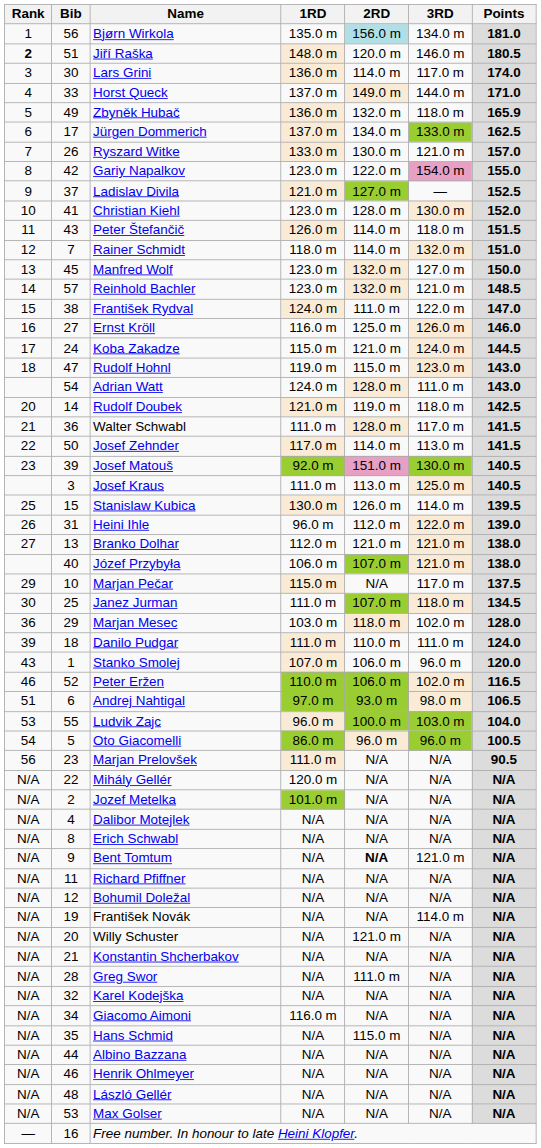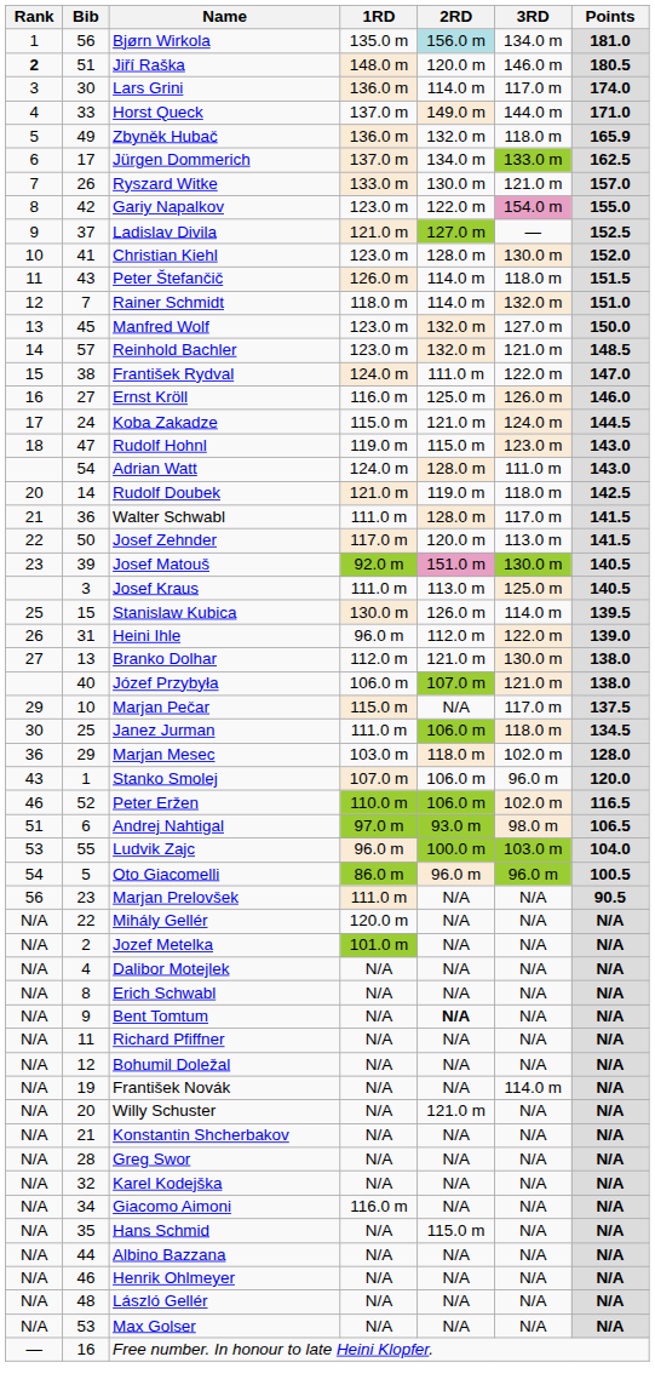 <table class="wikitable collapsible autocollapse sortable" style="text-align:center; line-height:16px; width:40%;">
 <tr>
 <th width=35>Rank</th>
 <th width=30>Bib</th>
 <th width=180>Name</th>
 <th width=55>1RD</th>
 <th width=55>2RD</th>
 <th width=55>3RD</th>
 <th width=55>Points</th>
 </tr>
 <tr>
 <td>1</td>
 <td>56</td>
 <td align=left> <a href='#'>Bjørn Wirkola</a></td>
 <td align=center>135.0 m</td>
 <td align=center bgcolor=#B0E0E6>156.0 m</td>
 <td align=center>134.0 m</td>
 <td align=center bgcolor=#DCDCDC><strong>181.0</strong></td>
 </tr>
 <tr>
 <td><strong>2</strong></td>
 <td>51</td>
 <td align=left> <a href='#'>Jiří Raška</a></td>
 <td align=center bgcolor=#FAEBD7>148.0 m</td>
 <td align=center>120.0 m</td>
 <td align=center>146.0 m</td>
 <td align=center bgcolor=#DCDCDC><strong>180.5</strong></td>
 </tr>
 <tr>
 <td>3</td>
 <td>30</td>
 <td align=left> <a href='#'>Lars Grini</a></td>
 <td align=center bgcolor=#FAEBD7>136.0 m</td>
 <td align=center>114.0 m</td>
 <td align=center>117.0 m</td>
 <td align=center bgcolor=#DCDCDC><strong>174.0</strong></td>
 </tr>
 <tr>
 <td>4</td>
 <td>33</td>
 <td align=left> <a href='#'>Horst Queck</a></td>
 <td align=center>137.0 m</td>
 <td align=center bgcolor=#FAEBD7>149.0 m</td>
 <td align=center>144.0 m</td>
 <td align=center bgcolor=#DCDCDC><strong>171.0</strong></td>
 </tr>
 <tr>
 <td>5</td>
 <td>49</td>
 <td align=left> <a href='#'>Zbyněk Hubač</a></td>
 <td align=center bgcolor=#FAEBD7>136.0 m</td>
 <td align=center>132.0 m</td>
 <td align=center>118.0 m</td>
 <td align=center bgcolor=#DCDCDC><strong>165.9</strong></td>
 </tr>
 <tr>
 <td>6</td>
 <td>17</td>
 <td align=left> <a href='#'>Jürgen Dommerich</a></td>
 <td align=center bgcolor=#FAEBD7>137.0 m</td>
 <td align=center>134.0 m</td>
 <td align=center bgcolor=#9ACD32>133.0 m</td>
 <td align=center bgcolor=#DCDCDC><strong>162.5</strong></td>
 </tr>
 <tr>
 <td>7</td>
 <td>26</td>
 <td align=left> <a href='#'>Ryszard Witke</a></td>
 <td align=center bgcolor=#FAEBD7>133.0 m</td>
 <td align=center>130.0 m</td>
 <td align=center>121.0 m</td>
 <td align=center bgcolor=#DCDCDC><strong>157.0</strong></td>
 </tr>
 <tr>
 <td>8</td>
 <td>42</td>
 <td align=left> <a href='#'>Gariy Napalkov</a></td>
 <td align=center>123.0 m</td>
 <td align=center>122.0 m</td>
 <td align=center bgcolor=#E79FC4>154.0 m</td>
 <td align=center bgcolor=#DCDCDC><strong>155.0</strong></td>
 </tr>
 <tr>
 <td>9</td>
 <td>37</td>
 <td align=left> <a href='#'>Ladislav Divila</a></td>
 <td align=center bgcolor=#FAEBD7>121.0 m</td>
 <td align=center bgcolor=#9ACD32>127.0 m</td>
 <td align=center>—</td>
 <td align=center bgcolor=#DCDCDC><strong>152.5</strong></td>
 </tr>
 <tr>
 <td>10</td>
 <td>41</td>
 <td align=left> <a href='#'>Christian Kiehl</a></td>
 <td align=center>123.0 m</td>
 <td align=center>128.0 m</td>
 <td align=center bgcolor=#FAEBD7>130.0 m</td>
 <td align=center bgcolor=#DCDCDC><strong>152.0</strong></td>
 </tr>
 <tr>
 <td>11</td>
 <td>43</td>
 <td align=left> <a href='#'>Peter Štefančič</a></td>
 <td align=center bgcolor=#FAEBD7>126.0 m</td>
 <td align=center>114.0 m</td>
 <td align=center>118.0 m</td>
 <td align=center bgcolor=#DCDCDC><strong>151.5</strong></td>
 </tr>
 <tr>
 <td>12</td>
 <td>7</td>
 <td align=left> <a href='#'>Rainer Schmidt</a></td>
 <td align=center>118.0 m</td>
 <td align=center>114.0 m</td>
 <td align=center bgcolor=#FAEBD7>132.0 m</td>
 <td align=center bgcolor=#DCDCDC><strong>151.0</strong></td>
 </tr>
 <tr>
 <td>13</td>
 <td>45</td>
 <td align=left> <a href='#'>Manfred Wolf</a></td>
 <td align=center>123.0 m</td>
 <td align=center bgcolor=#FAEBD7>132.0 m</td>
 <td align=center>127.0 m</td>
 <td align=center bgcolor=#DCDCDC><strong>150.0</strong></td>
 </tr>
 <tr>
 <td>14</td>
 <td>57</td>
 <td align=left> <a href='#'>Reinhold Bachler</a></td>
 <td align=center>123.0 m</td>
 <td align=center bgcolor=#FAEBD7>132.0 m</td>
 <td align=center>121.0 m</td>
 <td align=center bgcolor=#DCDCDC><strong>148.5</strong></td>
 </tr>
 <tr>
 <td>15</td>
 <td>38</td>
 <td align=left> <a href='#'>František Rydval</a></td>
 <td align=center bgcolor=#FAEBD7>124.0 m</td>
 <td align=center>111.0 m</td>
 <td align=center>122.0 m</td>
 <td align=center bgcolor=#DCDCDC><strong>147.0</strong></td>
 </tr>
 <tr>
 <td>16</td>
 <td>27</td>
 <td align=left> <a href='#'>Ernst Kröll</a></td>
 <td align=center>116.0 m</td>
 <td align=center>125.0 m</td>
 <td align=center bgcolor=#FAEBD7>126.0 m</td>
 <td align=center bgcolor=#DCDCDC><strong>146.0</strong></td>
 </tr>
 <tr>
 <td>17</td>
 <td>24</td>
 <td align=left> <a href='#'>Koba Zakadze</a></td>
 <td align=center>115.0 m</td>
 <td align=center>121.0 m</td>
 <td align=center bgcolor=#FAEBD7>124.0 m</td>
 <td align=center bgcolor=#DCDCDC><strong>144.5</strong></td>
 </tr>
 <tr>
 <td>18</td>
 <td>47</td>
 <td align=left> <a href='#'>Rudolf Hohnl</a></td>
 <td align=center>119.0 m</td>
 <td align=center>115.0 m</td>
 <td align=center bgcolor=#FAEBD7>123.0 m</td>
 <td align=center bgcolor=#DCDCDC><strong>143.0</strong></td>
 </tr>
 <tr>
 <td></td>
 <td>54</td>
 <td align=left> <a href='#'>Adrian Watt</a></td>
 <td align=center>124.0 m</td>
 <td align=center bgcolor=#FAEBD7>128.0 m</td>
 <td align=center>111.0 m</td>
 <td align=center bgcolor=#DCDCDC><strong>143.0</strong></td>
 </tr>
 <tr>
 <td>20</td>
 <td>14</td>
 <td align=left> <a href='#'>Rudolf Doubek</a></td>
 <td align=center bgcolor=#FAEBD7>121.0 m</td>
 <td align=center>119.0 m</td>
 <td align=center>118.0 m</td>
 <td align=center bgcolor=#DCDCDC><strong>142.5</strong></td>
 </tr>
 <tr>
 <td>21</td>
 <td>36</td>
 <td align=left> Walter Schwabl</td>
 <td align=center>111.0 m</td>
 <td align=center bgcolor=#FAEBD7>128.0 m</td>
 <td align=center>117.0 m</td>
 <td align=center bgcolor=#DCDCDC><strong>141.5</strong></td>
 </tr>
 <tr>
 <td>22</td>
 <td>50</td>
 <td align=left> <a href='#'>Josef Zehnder</a></td>
 <td align=center bgcolor=#FAEBD7>117.0 m</td>
-<td align=center>114.0 m</td>
+<td align=center>120.0 m</td>
 <td align=center>113.0 m</td>
 <td align=center bgcolor=#DCDCDC><strong>141.5</strong></td>
 </tr>
 <tr>
 <td>23</td>
 <td>39</td>
 <td align=left> <a href='#'>Josef Matouš</a></td>
 <td align=center bgcolor=#9ACD32>92.0 m</td>
 <td align=center bgcolor=#E79FC4>151.0 m</td>
 <td align=center bgcolor=#9ACD32>130.0 m</td>
 <td align=center bgcolor=#DCDCDC><strong>140.5</strong></td>
 </tr>
 <tr>
 <td></td>
 <td>3</td>
 <td align=left> <a href='#'>Josef Kraus</a></td>
 <td align=center>111.0 m</td>
 <td align=center>113.0 m</td>
 <td align=center bgcolor=#FAEBD7>125.0 m</td>
 <td align=center bgcolor=#DCDCDC><strong>140.5</strong></td>
 </tr>
 <tr>
 <td>25</td>
 <td>15</td>
 <td align=left> <a href='#'>Stanislaw Kubica</a></td>
 <td align=center bgcolor=#FAEBD7>130.0 m</td>
 <td align=center>126.0 m</td>
 <td align=center>114.0 m</td>
 <td align=center bgcolor=#DCDCDC><strong>139.5</strong></td>
 </tr>
 <tr>
 <td>26</td>
 <td>31</td>
 <td align=left> <a href='#'>Heini Ihle</a></td>
 <td align=center>96.0 m</td>
 <td align=center>112.0 m</td>
 <td align=center bgcolor=#FAEBD7>122.0 m</td>
 <td align=center bgcolor=#DCDCDC><strong>139.0</strong></td>
 </tr>
 <tr>
 <td>27</td>
 <td>13</td>
 <td align=left> <a href='#'>Branko Dolhar</a></td>
 <td align=center>112.0 m</td>
 <td align=center>121.0 m</td>
-<td align=center bgcolor=#FAEBD7>121.0 m</td>
+<td align=center bgcolor=#FAEBD7>130.0 m</td>
 <td align=center bgcolor=#DCDCDC><strong>138.0</strong></td>
 </tr>
 <tr>
 <td></td>
 <td>40</td>
 <td align=left> <a href='#'>Józef Przybyła</a></td>
 <td align=center>106.0 m</td>
 <td align=center bgcolor=#9ACD32>107.0 m</td>
 <td align=center bgcolor=#FAEBD7>121.0 m</td>
 <td align=center bgcolor=#DCDCDC><strong>138.0</strong></td>
 </tr>
 <tr>
 <td>29</td>
 <td>10</td>
 <td align=left> <a href='#'>Marjan Pečar</a></td>
 <td align=center bgcolor=#FAEBD7>115.0 m</td>
 <td align=center>N/A</td>
 <td align=center>117.0 m</td>
 <td align=center bgcolor=#DCDCDC><strong>137.5</strong></td>
 </tr>
 <tr>
 <td>30</td>
 <td>25</td>
 <td align=left> <a href='#'>Janez Jurman</a></td>
 <td align=center>111.0 m</td>
-<td align=center bgcolor=#9ACD32>107.0 m</td>
+<td align=center bgcolor=#9ACD32>106.0 m</td>
 <td align=center bgcolor=#FAEBD7>118.0 m</td>
 <td align=center bgcolor=#DCDCDC><strong>134.5</strong></td>
 </tr>
 <tr>
 <td>36</td>
 <td>29</td>
 <td align=left> <a href='#'>Marjan Mesec</a></td>
 <td align=center>103.0 m</td>
 <td align=center bgcolor=#FAEBD7>118.0 m</td>
 <td align=center>102.0 m</td>
 <td align=center bgcolor=#DCDCDC><strong>128.0</strong></td>
-</tr>
-<tr>
-<td>39</td>
-<td>18</td>
-<td align=left> <a href='#'>Danilo Pudgar</a></td>
-<td align=center bgcolor=#FAEBD7>111.0 m</td>
-<td align=center>110.0 m</td>
-<td align=center>111.0 m</td>
-<td align=center bgcolor=#DCDCDC><strong>124.0</strong></td>
 </tr>
 <tr>
 <td>43</td>
 <td>1</td>
 <td align=left> <a href='#'>Stanko Smolej</a></td>
 <td align=center bgcolor=#FAEBD7>107.0 m</td>
 <td align=center>106.0 m</td>
 <td align=center>96.0 m</td>
 <td align=center bgcolor=#DCDCDC><strong>120.0</strong></td>
 </tr>
 <tr>
 <td>46</td>
 <td>52</td>
 <td align=left> <a href='#'>Peter Eržen</a></td>
 <td align=center bgcolor=#9ACD32>110.0 m</td>
 <td align=center bgcolor=#9ACD32>106.0 m</td>
 <td align=center bgcolor=#FAEBD7>102.0 m</td>
 <td align=center bgcolor=#DCDCDC><strong>116.5</strong></td>
 </tr>
 <tr>
 <td>51</td>
 <td>6</td>
 <td align=left> <a href='#'>Andrej Nahtigal</a></td>
 <td align=center bgcolor=#9ACD32>97.0 m</td>
 <td align=center bgcolor=#9ACD32>93.0 m</td>
 <td align=center bgcolor=#FAEBD7>98.0 m</td>
 <td align=center bgcolor=#DCDCDC><strong>106.5</strong></td>
 </tr>
 <tr>
 <td>53</td>
 <td>55</td>
 <td align=left> <a href='#'>Ludvik Zajc</a></td>
 <td align=center bgcolor=#FAEBD7>96.0 m</td>
 <td align=center bgcolor=#9ACD32>100.0 m</td>
 <td align=center bgcolor=#9ACD32>103.0 m</td>
 <td align=center bgcolor=#DCDCDC><strong>104.0</strong></td>
 </tr>
 <tr>
 <td>54</td>
 <td>5</td>
 <td align=left> <a href='#'>Oto Giacomelli</a></td>
 <td align=center bgcolor=#9ACD32>86.0 m</td>
 <td align=center bgcolor=#FAEBD7>96.0 m</td>
 <td align=center bgcolor=#9ACD32>96.0 m</td>
 <td align=center bgcolor=#DCDCDC><strong>100.5</strong></td>
 </tr>
 <tr>
 <td>56</td>
 <td>23</td>
 <td align=left> <a href='#'>Marjan Prelovšek</a></td>
 <td align=center bgcolor=#FAEBD7>111.0 m</td>
 <td align=center>N/A</td>
 <td align=center>N/A</td>
 <td align=center bgcolor=#DCDCDC><strong>90.5</strong></td>
 </tr>
 <tr>
 <td>N/A</td>
 <td>22</td>
 <td align=left> <a href='#'>Mihály Gellér</a></td>
 <td align=center>120.0 m</td>
 <td align=center>N/A</td>
 <td align=center>N/A</td>
 <td align=center bgcolor=#DCDCDC><strong>N/A</strong></td>
 </tr>
 <tr>
 <td>N/A</td>
 <td>2</td>
 <td align=left> <a href='#'>Jozef Metelka</a></td>
 <td align=center bgcolor=#9ACD32>101.0 m</td>
 <td align=center>N/A</td>
 <td align=center>N/A</td>
 <td align=center bgcolor=#DCDCDC><strong>N/A</strong></td>
 </tr>
 <tr>
 <td>N/A</td>
 <td>4</td>
 <td align=left> <a href='#'>Dalibor Motejlek</a></td>
 <td align=center>N/A</td>
 <td align=center>N/A</td>
 <td align=center>N/A</td>
 <td align=center bgcolor=#DCDCDC><strong>N/A</strong></td>
 </tr>
 <tr>
 <td>N/A</td>
 <td>8</td>
 <td align=left> <a href='#'>Erich Schwabl</a></td>
 <td align=center>N/A</td>
 <td align=center>N/A</td>
 <td align=center>N/A</td>
 <td align=center bgcolor=#DCDCDC><strong>N/A</strong></td>
 </tr>
 <tr>
 <td>N/A</td>
 <td>9</td>
 <td align=left> <a href='#'>Bent Tomtum</a></td>
 <td align=center>N/A</td>
 <td align=center><strong>N/A</strong></td>
-<td align=center>121.0 m</td>
+<td align=center>N/A</td>
 <td align=center bgcolor=#DCDCDC><strong>N/A</strong></td>
 </tr>
 <tr>
 <td>N/A</td>
 <td>11</td>
 <td align=left> <a href='#'>Richard Pfiffner</a></td>
 <td align=center>N/A</td>
 <td align=center>N/A</td>
 <td align=center>N/A</td>
 <td align=center bgcolor=#DCDCDC><strong>N/A</strong></td>
 </tr>
 <tr>
 <td>N/A</td>
 <td>12</td>
 <td align=left> <a href='#'>Bohumil Doležal</a></td>
 <td align=center>N/A</td>
 <td align=center>N/A</td>
 <td align=center>N/A</td>
 <td align=center bgcolor=#DCDCDC><strong>N/A</strong></td>
 </tr>
 <tr>
 <td>N/A</td>
 <td>19</td>
 <td align=left> František Novák</td>
 <td align=center>N/A</td>
 <td align=center>N/A</td>
 <td align=center>114.0 m</td>
 <td align=center bgcolor=#DCDCDC><strong>N/A</strong></td>
 </tr>
 <tr>
 <td>N/A</td>
 <td>20</td>
 <td align=left> Willy Schuster</td>
 <td align=center>N/A</td>
 <td align=center>121.0 m</td>
 <td align=center>N/A</td>
 <td align=center bgcolor=#DCDCDC><strong>N/A</strong></td>
 </tr>
 <tr>
 <td>N/A</td>
 <td>21</td>
 <td align=left> <a href='#'>Konstantin Shcherbakov</a></td>
 <td align=center>N/A</td>
 <td align=center>N/A</td>
 <td align=center>N/A</td>
 <td align=center bgcolor=#DCDCDC><strong>N/A</strong></td>
 </tr>
 <tr>
 <td>N/A</td>
 <td>28</td>
 <td align=left> <a href='#'>Greg Swor</a></td>
 <td align=center>N/A</td>
-<td align=center>111.0 m</td>
+<td align=center>N/A</td>
 <td align=center>N/A</td>
 <td align=center bgcolor=#DCDCDC><strong>N/A</strong></td>
 </tr>
 <tr>
 <td>N/A</td>
 <td>32</td>
 <td align=left> <a href='#'>Karel Kodejška</a></td>
 <td align=center>N/A</td>
 <td align=center>N/A</td>
 <td align=center>N/A</td>
 <td align=center bgcolor=#DCDCDC><strong>N/A</strong></td>
 </tr>
 <tr>
 <td>N/A</td>
 <td>34</td>
 <td align=left> <a href='#'>Giacomo Aimoni</a></td>
 <td align=center>116.0 m</td>
 <td align=center>N/A</td>
 <td align=center>N/A</td>
 <td align=center bgcolor=#DCDCDC><strong>N/A</strong></td>
 </tr>
 <tr>
 <td>N/A</td>
 <td>35</td>
 <td align=left> <a href='#'>Hans Schmid</a></td>
 <td align=center>N/A</td>
 <td align=center>115.0 m</td>
 <td align=center>N/A</td>
 <td align=center bgcolor=#DCDCDC><strong>N/A</strong></td>
 </tr>
 <tr>
 <td>N/A</td>
 <td>44</td>
 <td align=left> <a href='#'>Albino Bazzana</a></td>
 <td align=center>N/A</td>
 <td align=center>N/A</td>
 <td align=center>N/A</td>
 <td align=center bgcolor=#DCDCDC><strong>N/A</strong></td>
 </tr>
 <tr>
 <td>N/A</td>
 <td>46</td>
 <td align=left> <a href='#'>Henrik Ohlmeyer</a></td>
 <td align=center>N/A</td>
 <td align=center>N/A</td>
 <td align=center>N/A</td>
 <td align=center bgcolor=#DCDCDC><strong>N/A</strong></td>
 </tr>
 <tr>
 <td>N/A</td>
 <td>48</td>
 <td align=left> <a href='#'>László Gellér</a></td>
 <td align=center>N/A</td>
 <td align=center>N/A</td>
 <td align=center>N/A</td>
 <td align=center bgcolor=#DCDCDC><strong>N/A</strong></td>
 </tr>
 <tr>
 <td>N/A</td>
 <td>53</td>
 <td align=left> <a href='#'>Max Golser</a></td>
 <td align=center>N/A</td>
 <td align=center>N/A</td>
 <td align=center>N/A</td>
 <td align=center bgcolor=#DCDCDC><strong>N/A</strong></td>
 </tr>
 <tr>
 <td>—</td>
 <td>16</td>
 <td align=left colspan=5 align=center><em>Free number. In honour to late <a href='#'>Heini Klopfer</a>.</em></td>
 </tr>
 </table>
